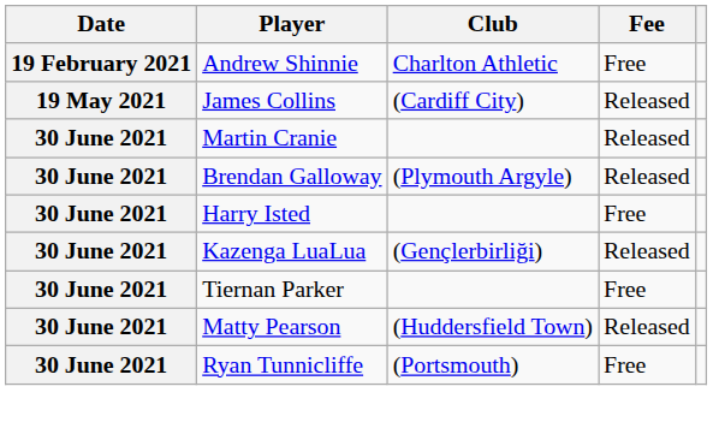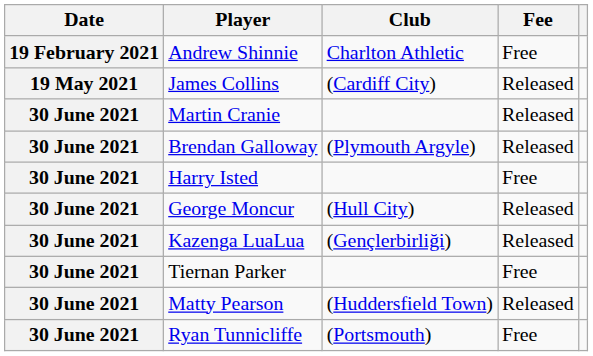 <table class="wikitable plainrowheaders">
 <tr>
 <th scope=col>Date</th>
 <th scope=col>Player</th>
 <th scope=col>Club</th>
 <th scope=col>Fee</th>
 <th scope=col class=unsortable></th>
 </tr>
 <tr>
 <th scope=row>19 February 2021</th>
 <td><a href='#'>Andrew Shinnie</a></td>
 <td><a href='#'>Charlton Athletic</a></td>
 <td>Free</td>
 <td style="text-align:center;"></td>
 </tr>
 <tr>
 <th scope=row>19 May 2021</th>
 <td><a href='#'>James Collins</a></td>
 <td>(<a href='#'>Cardiff City</a>)</td>
 <td>Released</td>
 <td style="text-align:center;"></td>
 </tr>
 <tr>
 <th scope=row>30 June 2021</th>
 <td><a href='#'>Martin Cranie</a></td>
 <td></td>
 <td>Released</td>
 <td style="text-align:center;"></td>
 </tr>
 <tr>
 <th scope=row>30 June 2021</th>
 <td><a href='#'>Brendan Galloway</a></td>
 <td>(<a href='#'>Plymouth Argyle</a>)</td>
 <td>Released</td>
 <td style="text-align:center;"></td>
 </tr>
 <tr>
 <th scope=row>30 June 2021</th>
 <td><a href='#'>Harry Isted</a></td>
 <td></td>
 <td>Free</td>
 <td style="text-align:center;"></td>
 </tr>
 <tr>
 <th scope=row>30 June 2021</th>
+<td><a href='#'>George Moncur</a></td>
+<td>(<a href='#'>Hull City</a>)</td>
+<td>Released</td>
+<td style="text-align:center;"></td>
+</tr>
+<tr>
+<th scope=row>30 June 2021</th>
 <td><a href='#'>Kazenga LuaLua</a></td>
 <td>(<a href='#'>Gençlerbirliği</a>)</td>
 <td>Released</td>
 <td style="text-align:center;"></td>
 </tr>
 <tr>
 <th scope=row>30 June 2021</th>
 <td>Tiernan Parker</td>
 <td></td>
 <td>Free</td>
 <td style="text-align:center;"></td>
 </tr>
 <tr>
 <th scope=row>30 June 2021</th>
 <td><a href='#'>Matty Pearson</a></td>
 <td>(<a href='#'>Huddersfield Town</a>)</td>
 <td>Released</td>
 <td style="text-align:center;"></td>
 </tr>
 <tr>
 <th scope=row>30 June 2021</th>
 <td><a href='#'>Ryan Tunnicliffe</a></td>
 <td>(<a href='#'>Portsmouth</a>)</td>
 <td>Free</td>
 <td style="text-align:center;"></td>
 </tr>
 </table>
